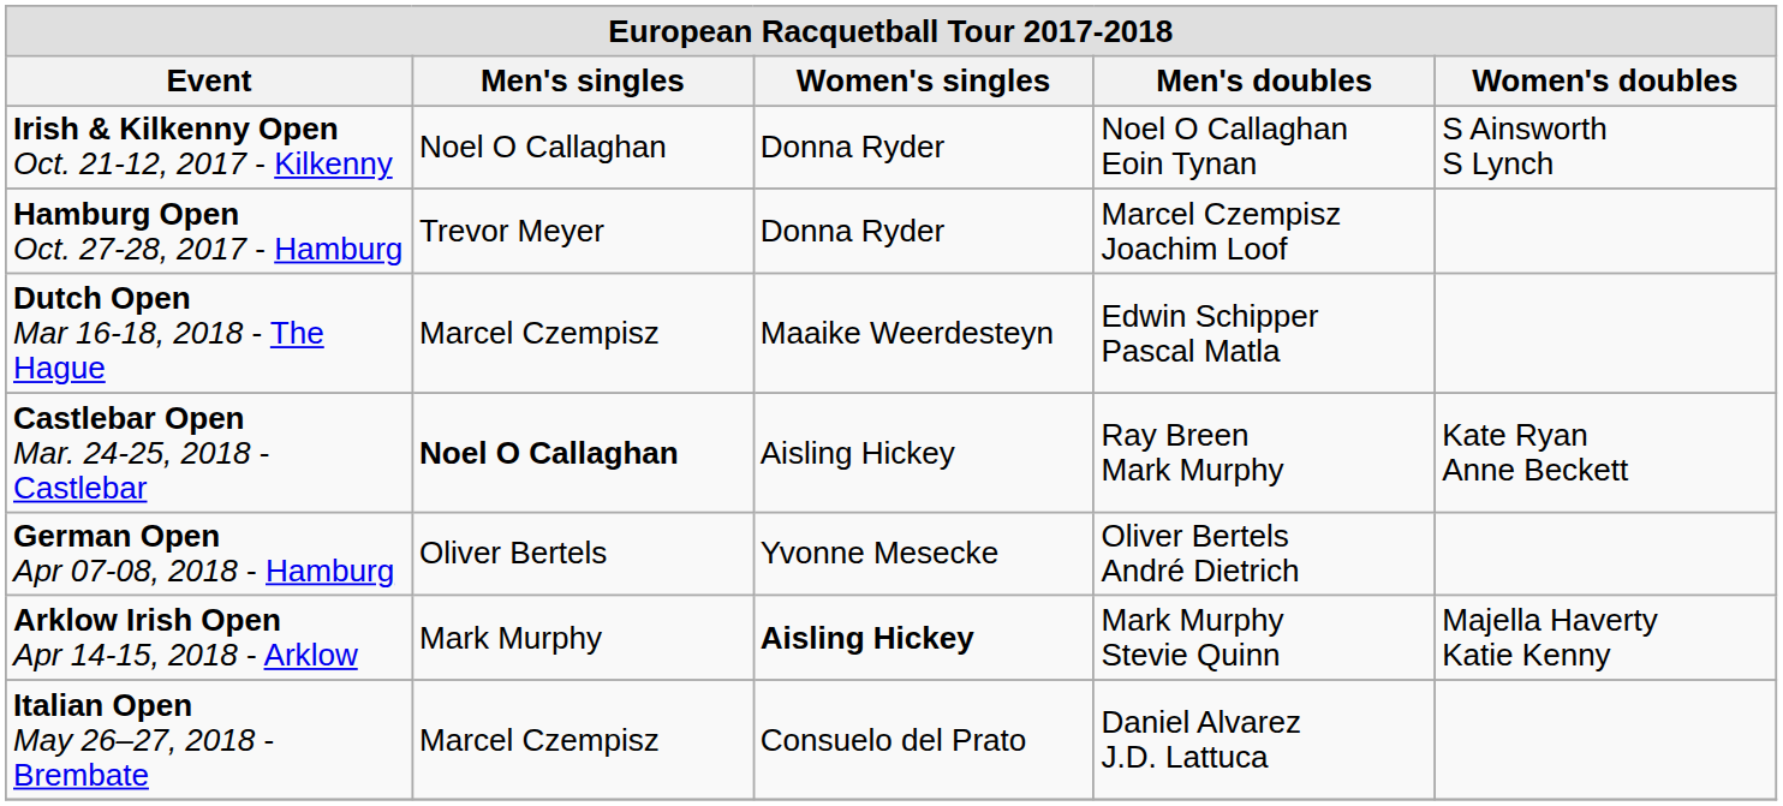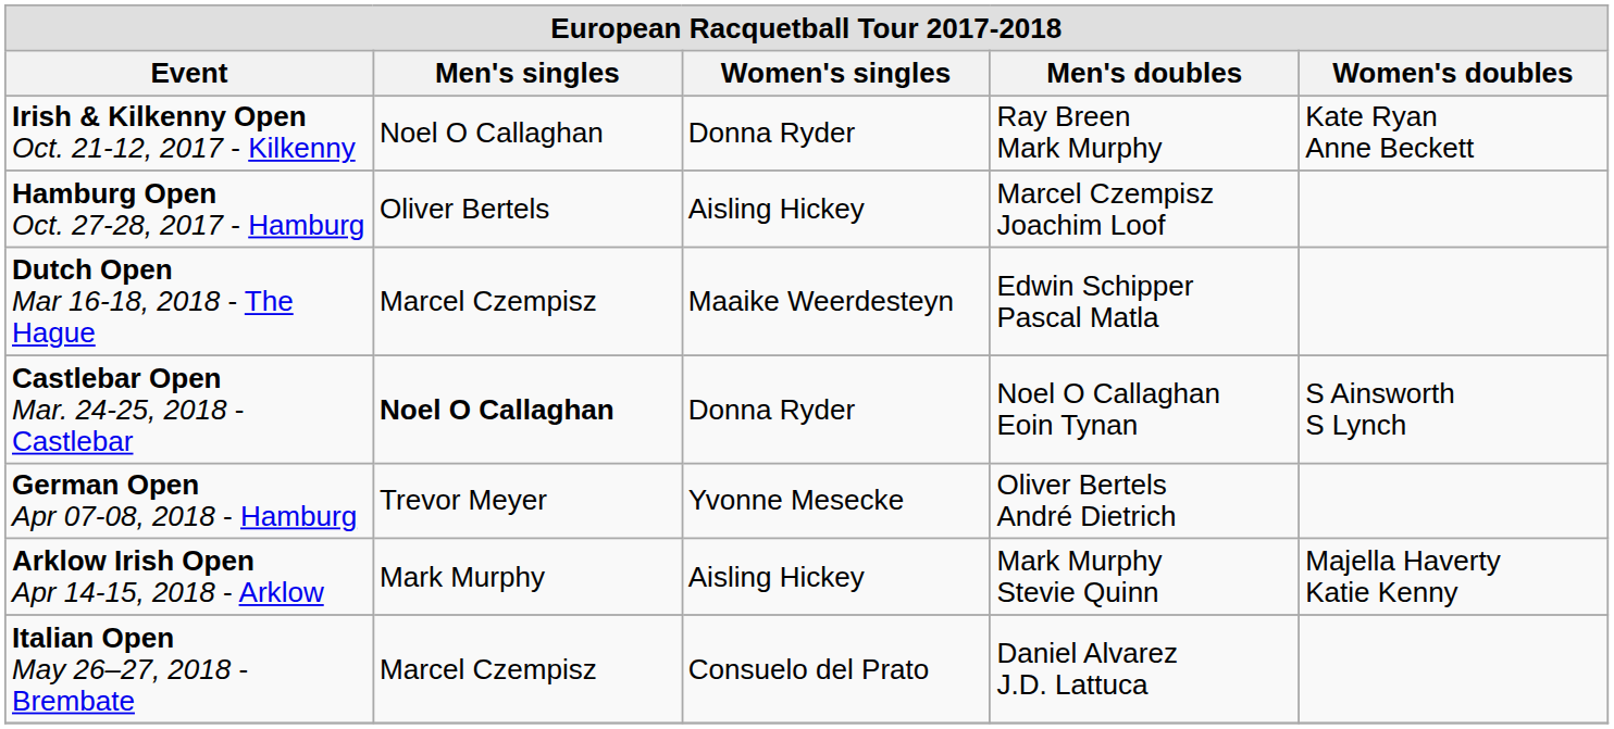 <table class="wikitable" style="font-size: 90%;">
 <tr align=left style="background:#dfdfdf;">
 <td colspan=6 align="center"><strong>European Racquetball Tour 2017-2018</strong></td>
 </tr>
 <tr>
 <th width=180>Event</th>
 <th width=150>Men's singles</th>
 <th width=150>Women's singles</th>
 <th width=150>Men's doubles</th>
 <th width=150>Women's doubles</th>
 </tr>
 <tr>
 <td> <strong>Irish & Kilkenny Open</strong> <br> <em>Oct. 21-12, 2017</em> - <a href='#'>Kilkenny</a></td>
 <td> Noel O Callaghan</td>
 <td> Donna Ryder</td>
-<td> Noel O Callaghan <br> Eoin Tynan</td>
-<td> S Ainsworth <br> S Lynch</td>
+<td> Ray Breen <br> Mark Murphy</td>
+<td> Kate Ryan<br> Anne Beckett</td>
 </tr>
 <tr>
 <td> <strong>Hamburg Open</strong> <br> <em>Oct. 27-28, 2017</em> - <a href='#'>Hamburg</a></td>
-<td> Trevor Meyer</td>
-<td> Donna Ryder</td>
+<td> Oliver Bertels</td>
+<td> Aisling Hickey</td>
 <td> Marcel Czempisz <br> Joachim Loof</td>
 <td></td>
 </tr>
 <tr>
 <td> <strong>Dutch Open</strong> <br> <em>Mar 16-18, 2018</em> - <a href='#'>The Hague</a></td>
 <td> Marcel Czempisz</td>
 <td> Maaike Weerdesteyn</td>
 <td> Edwin Schipper <br> Pascal Matla</td>
 <td></td>
 </tr>
 <tr>
 <td> <strong>Castlebar Open</strong> <br> <em>Mar. 24-25, 2018</em> - <a href='#'>Castlebar</a></td>
 <td><strong> Noel O Callaghan</strong></td>
-<td> Aisling Hickey</td>
-<td> Ray Breen <br> Mark Murphy</td>
-<td> Kate Ryan<br> Anne Beckett</td>
+<td> Donna Ryder</td>
+<td> Noel O Callaghan <br> Eoin Tynan</td>
+<td> S Ainsworth <br> S Lynch</td>
 </tr>
 <tr>
 <td> <strong>German Open</strong> <br> <em>Apr 07-08, 2018</em> - <a href='#'>Hamburg</a></td>
-<td> Oliver Bertels</td>
+<td> Trevor Meyer</td>
 <td> Yvonne Mesecke</td>
 <td> Oliver Bertels <br> André Dietrich</td>
 <td></td>
 </tr>
 <tr>
 <td> <strong>Arklow Irish Open</strong> <br> <em>Apr 14-15, 2018</em> - <a href='#'>Arklow</a></td>
 <td> Mark Murphy</td>
-<td><strong> Aisling Hickey</strong></td>
+<td> Aisling Hickey</td>
 <td> Mark Murphy <br> Stevie Quinn</td>
 <td> Majella Haverty<br> Katie Kenny</td>
 </tr>
 <tr>
 <td> <strong>Italian Open</strong> <br> <em>May 26–27, 2018</em> - <a href='#'>Brembate</a>  </td>
 <td> Marcel Czempisz</td>
 <td> Consuelo del Prato</td>
 <td> Daniel Alvarez <br> J.D. Lattuca</td>
 <td></td>
 </tr>
 <tr>
 </tr>
 </table>
